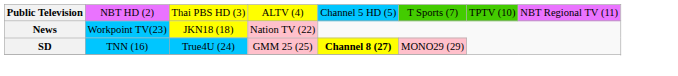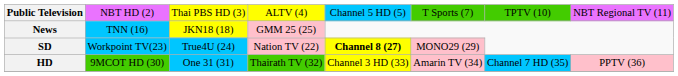 <table class="wikitable">
 <tr align="center">
 <th>Public Television</th>
 <td style="background:#ea73ff;">NBT HD (2)</td>
 <td style="background:yellow;">Thai PBS HD (3)</td>
 <td style="background:yellow;">ALTV (4)</td>
 <td style="background:#00c6ff;">Channel 5 HD (5)</td>
 <td style="background:#43cc00;">T Sports (7)</td>
 <td style="background:#43cc00;">TPTV (10)</td>
 <td style="background:#ea73ff;">NBT Regional TV (11)</td>
 </tr>
 <tr align="center">
 <th>News</th>
-<td style="background:#00c6ff;">Workpoint TV(23)</td>
+<td style="background:#00c6ff;">TNN (16)</td>
 <td style="background: yellow;">JKN18 (18)</td>
-<td style="background:pink;">Nation TV (22)</td>
+<td style="background:pink;">GMM 25 (25)</td>
 </tr>
 <tr align="center">
 <th>SD</th>
-<td style="background:#00c6ff;">TNN (16)</td>
+<td style="background:#00c6ff;">Workpoint TV(23)</td>
 <td style="background:#00c6ff;">True4U (24)</td>
-<td style="background:pink;">GMM 25 (25)</td>
+<td style="background:pink;">Nation TV (22)</td>
 <td style="background:yellow;"><strong>Channel 8 (27)</strong></td>
 <td style="background:pink;">MONO29 (29)</td>
 </tr>
 <tr align="center">
+<th>HD</th>
+<td style="background:#43cc00;">9MCOT HD (30)</td>
+<td style="background:#00c6ff;">One 31 (31)</td>
+<td style="background:#43cc00">Thairath TV (32)</td>
+<td style="background:yellow;">Channel 3 HD (33)</td>
+<td style="background:pink;">Amarin TV (34)</td>
+<td style="background:#00c6ff;">Channel 7 HD (35)</td>
+<td style="background:pink;">PPTV (36)</td>
+</tr>
+<tr align="center">
 </tr>
 </table>
